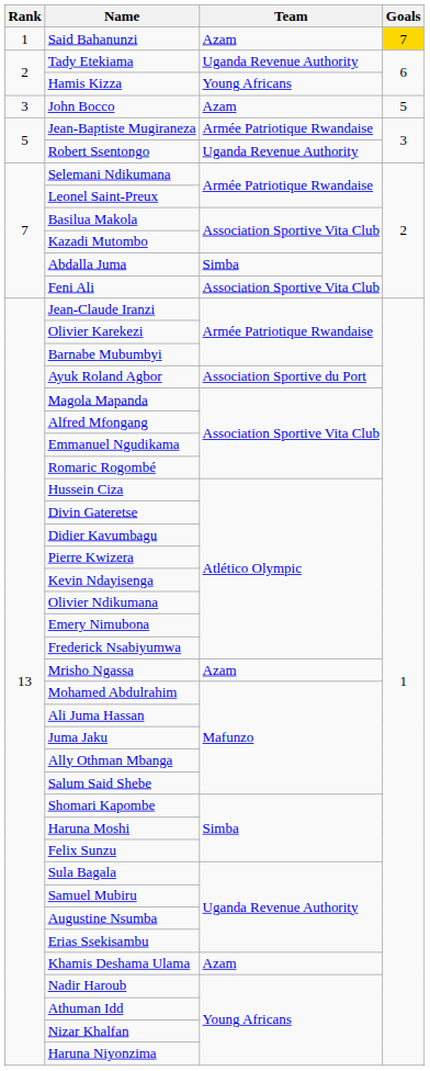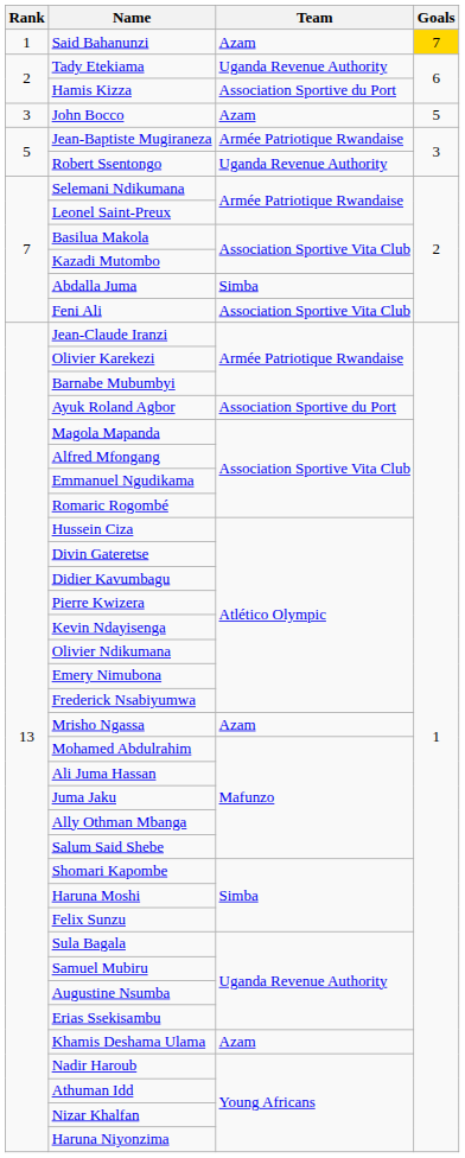 <table class="wikitable collapsible" style="text-align:left;">
 <tr>
 <th>Rank</th>
 <th>Name</th>
 <th>Team</th>
 <th>Goals</th>
 </tr>
 <tr>
 <td align="center">1</td>
 <td> <a href='#'>Said Bahanunzi</a></td>
 <td> <a href='#'>Azam</a></td>
 <td align="center" style="background: gold;">7</td>
 </tr>
 <tr>
 <td rowspan="2" align="center">2</td>
 <td> <a href='#'>Tady Etekiama</a></td>
 <td> <a href='#'>Uganda Revenue Authority</a></td>
 <td rowspan="2" align="center">6</td>
 </tr>
 <tr>
 <td> <a href='#'>Hamis Kizza</a></td>
-<td> <a href='#'>Young Africans</a></td>
+<td> <a href='#'>Association Sportive du Port</a></td>
 </tr>
 <tr>
 <td align="center">3</td>
 <td> <a href='#'>John Bocco</a></td>
 <td> <a href='#'>Azam</a></td>
 <td align="center">5</td>
 </tr>
 <tr>
 <td rowspan="2" align="center">5</td>
 <td> <a href='#'>Jean-Baptiste Mugiraneza</a></td>
 <td> <a href='#'>Armée Patriotique Rwandaise</a></td>
 <td rowspan="2" align="center">3</td>
 </tr>
 <tr>
 <td> <a href='#'>Robert Ssentongo</a></td>
 <td> <a href='#'>Uganda Revenue Authority</a></td>
 </tr>
 <tr>
 <td rowspan="6" align="center">7</td>
 <td> <a href='#'>Selemani Ndikumana</a></td>
 <td rowspan="2"> <a href='#'>Armée Patriotique Rwandaise</a></td>
 <td rowspan="6" align="center">2</td>
 </tr>
 <tr>
 <td> <a href='#'>Leonel Saint-Preux</a></td>
 </tr>
 <tr>
 <td> <a href='#'>Basilua Makola</a></td>
 <td rowspan="2"> <a href='#'>Association Sportive Vita Club</a></td>
 </tr>
 <tr>
 <td> <a href='#'>Kazadi Mutombo</a></td>
 </tr>
 <tr>
 <td> <a href='#'>Abdalla Juma</a></td>
 <td> <a href='#'>Simba</a></td>
 </tr>
 <tr>
 <td> <a href='#'>Feni Ali</a></td>
 <td> <a href='#'>Association Sportive Vita Club</a></td>
 </tr>
 <tr>
 <td rowspan="34" align="center">13</td>
 <td> <a href='#'>Jean-Claude Iranzi</a></td>
 <td rowspan="3"> <a href='#'>Armée Patriotique Rwandaise</a></td>
 <td rowspan="34" align="center">1</td>
 </tr>
 <tr>
 <td> <a href='#'>Olivier Karekezi</a></td>
 </tr>
 <tr>
 <td> <a href='#'>Barnabe Mubumbyi</a></td>
 </tr>
 <tr>
 <td> <a href='#'>Ayuk Roland Agbor</a></td>
 <td> <a href='#'>Association Sportive du Port</a></td>
 </tr>
 <tr>
 <td> <a href='#'>Magola Mapanda</a></td>
 <td rowspan="4"> <a href='#'>Association Sportive Vita Club</a></td>
 </tr>
 <tr>
 <td> <a href='#'>Alfred Mfongang</a></td>
 </tr>
 <tr>
 <td> <a href='#'>Emmanuel Ngudikama</a></td>
 </tr>
 <tr>
 <td> <a href='#'>Romaric Rogombé</a></td>
 </tr>
 <tr>
 <td> <a href='#'>Hussein Ciza</a></td>
 <td rowspan="8"> <a href='#'>Atlético Olympic</a></td>
 </tr>
 <tr>
 <td> <a href='#'>Divin Gateretse</a></td>
 </tr>
 <tr>
 <td> <a href='#'>Didier Kavumbagu</a></td>
 </tr>
 <tr>
 <td> <a href='#'>Pierre Kwizera</a></td>
 </tr>
 <tr>
 <td> <a href='#'>Kevin Ndayisenga</a></td>
 </tr>
 <tr>
 <td> <a href='#'>Olivier Ndikumana</a></td>
 </tr>
 <tr>
 <td> <a href='#'>Emery Nimubona</a></td>
 </tr>
 <tr>
 <td> <a href='#'>Frederick Nsabiyumwa</a></td>
 </tr>
 <tr>
 <td> <a href='#'>Mrisho Ngassa</a></td>
 <td> <a href='#'>Azam</a></td>
 </tr>
 <tr>
 <td> <a href='#'>Mohamed Abdulrahim</a></td>
 <td rowspan="5"> <a href='#'>Mafunzo</a></td>
 </tr>
 <tr>
 <td> <a href='#'>Ali Juma Hassan</a></td>
 </tr>
 <tr>
 <td> <a href='#'>Juma Jaku</a></td>
 </tr>
 <tr>
 <td> <a href='#'>Ally Othman Mbanga</a></td>
 </tr>
 <tr>
 <td> <a href='#'>Salum Said Shebe</a></td>
 </tr>
 <tr>
 <td> <a href='#'>Shomari Kapombe</a></td>
 <td rowspan="3"> <a href='#'>Simba</a></td>
 </tr>
 <tr>
 <td> <a href='#'>Haruna Moshi</a></td>
 </tr>
 <tr>
 <td> <a href='#'>Felix Sunzu</a></td>
 </tr>
 <tr>
 <td> <a href='#'>Sula Bagala</a></td>
 <td rowspan="4"> <a href='#'>Uganda Revenue Authority</a></td>
 </tr>
 <tr>
 <td> <a href='#'>Samuel Mubiru</a></td>
 </tr>
 <tr>
 <td> <a href='#'>Augustine Nsumba</a></td>
 </tr>
 <tr>
 <td> <a href='#'>Erias Ssekisambu</a></td>
 </tr>
 <tr>
 <td> <a href='#'>Khamis Deshama Ulama</a></td>
 <td> <a href='#'>Azam</a></td>
 </tr>
 <tr>
 <td> <a href='#'>Nadir Haroub</a></td>
 <td rowspan="4"> <a href='#'>Young Africans</a></td>
 </tr>
 <tr>
 <td> <a href='#'>Athuman Idd</a></td>
 </tr>
 <tr>
 <td> <a href='#'>Nizar Khalfan</a></td>
 </tr>
 <tr>
 <td> <a href='#'>Haruna Niyonzima</a></td>
 </tr>
 </table>
